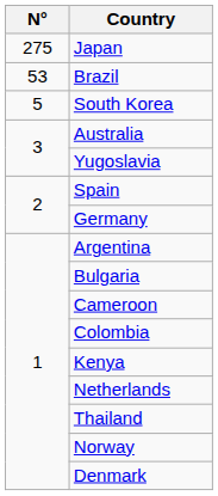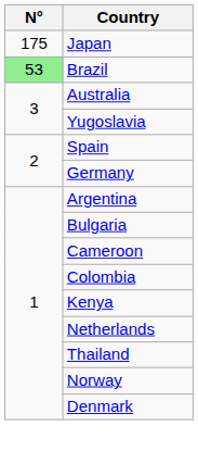 <table class="wikitable">
 <tr>
 <th width=50px>N°</th>
 <th width=120px>Country</th>
 </tr>
 <tr>
-<td style="text-align:center;">275</td>
+<td style="text-align:center;">175</td>
 <td> <a href='#'>Japan</a></td>
 </tr>
 <tr>
-<td style="text-align:center;">53</td>
+<td style="background: lightgreen; text-align:center;">53</td>
 <td> <a href='#'>Brazil</a></td>
-</tr>
-<tr>
-<td style="text-align:center;">5</td>
-<td> <a href='#'>South Korea</a></td>
 </tr>
 <tr>
 <td style="text-align:center;" rowspan="2">3</td>
 <td> <a href='#'>Australia</a></td>
 </tr>
 <tr>
 <td> <a href='#'>Yugoslavia</a></td>
 </tr>
 <tr>
 <td style="text-align:center;" rowspan="2">2</td>
 <td> <a href='#'>Spain</a></td>
 </tr>
 <tr>
 <td> <a href='#'>Germany</a></td>
 </tr>
 <tr>
 <td style="text-align:center;"  rowspan="9">1</td>
 <td> <a href='#'>Argentina</a></td>
 </tr>
 <tr>
 <td> <a href='#'>Bulgaria</a></td>
 </tr>
 <tr>
 <td> <a href='#'>Cameroon</a></td>
 </tr>
 <tr>
 <td> <a href='#'>Colombia</a></td>
 </tr>
 <tr>
 <td> <a href='#'>Kenya</a></td>
 </tr>
 <tr>
 <td> <a href='#'>Netherlands</a></td>
 </tr>
 <tr>
 <td> <a href='#'>Thailand</a></td>
 </tr>
 <tr>
 <td> <a href='#'>Norway</a></td>
 </tr>
 <tr>
 <td> <a href='#'>Denmark</a></td>
 </tr>
 </table>
